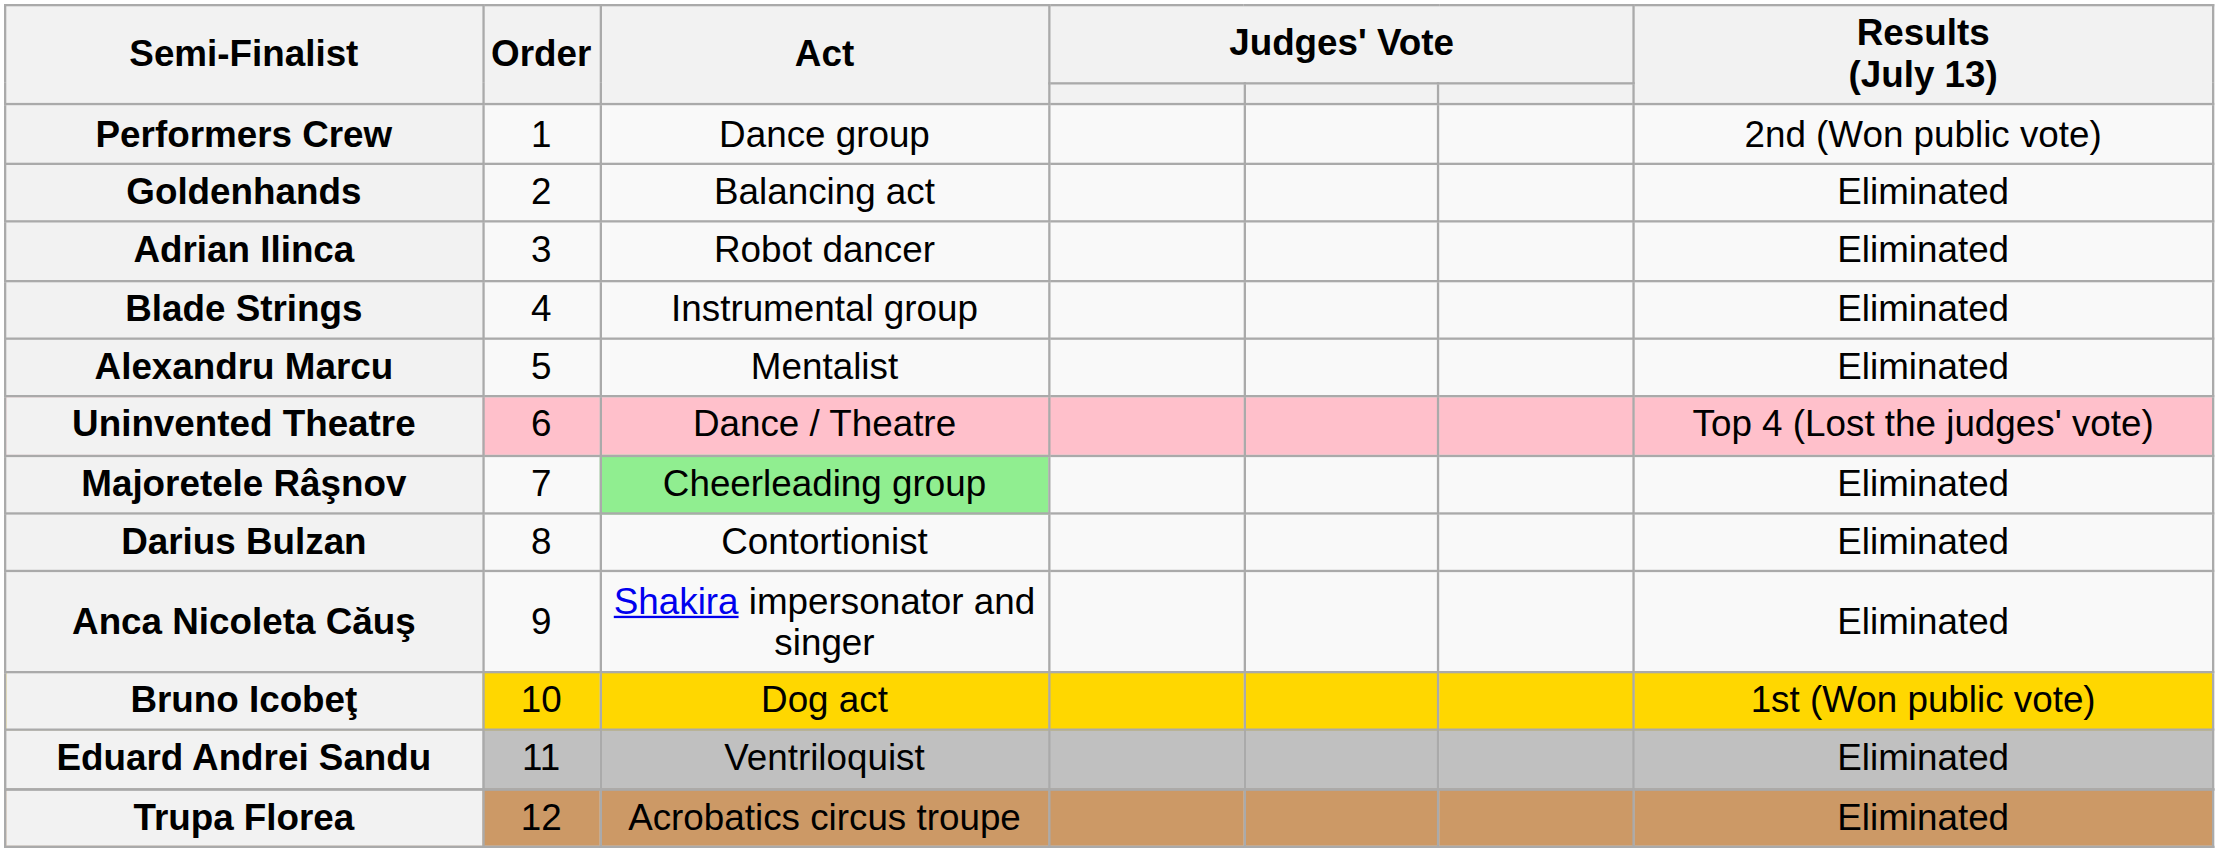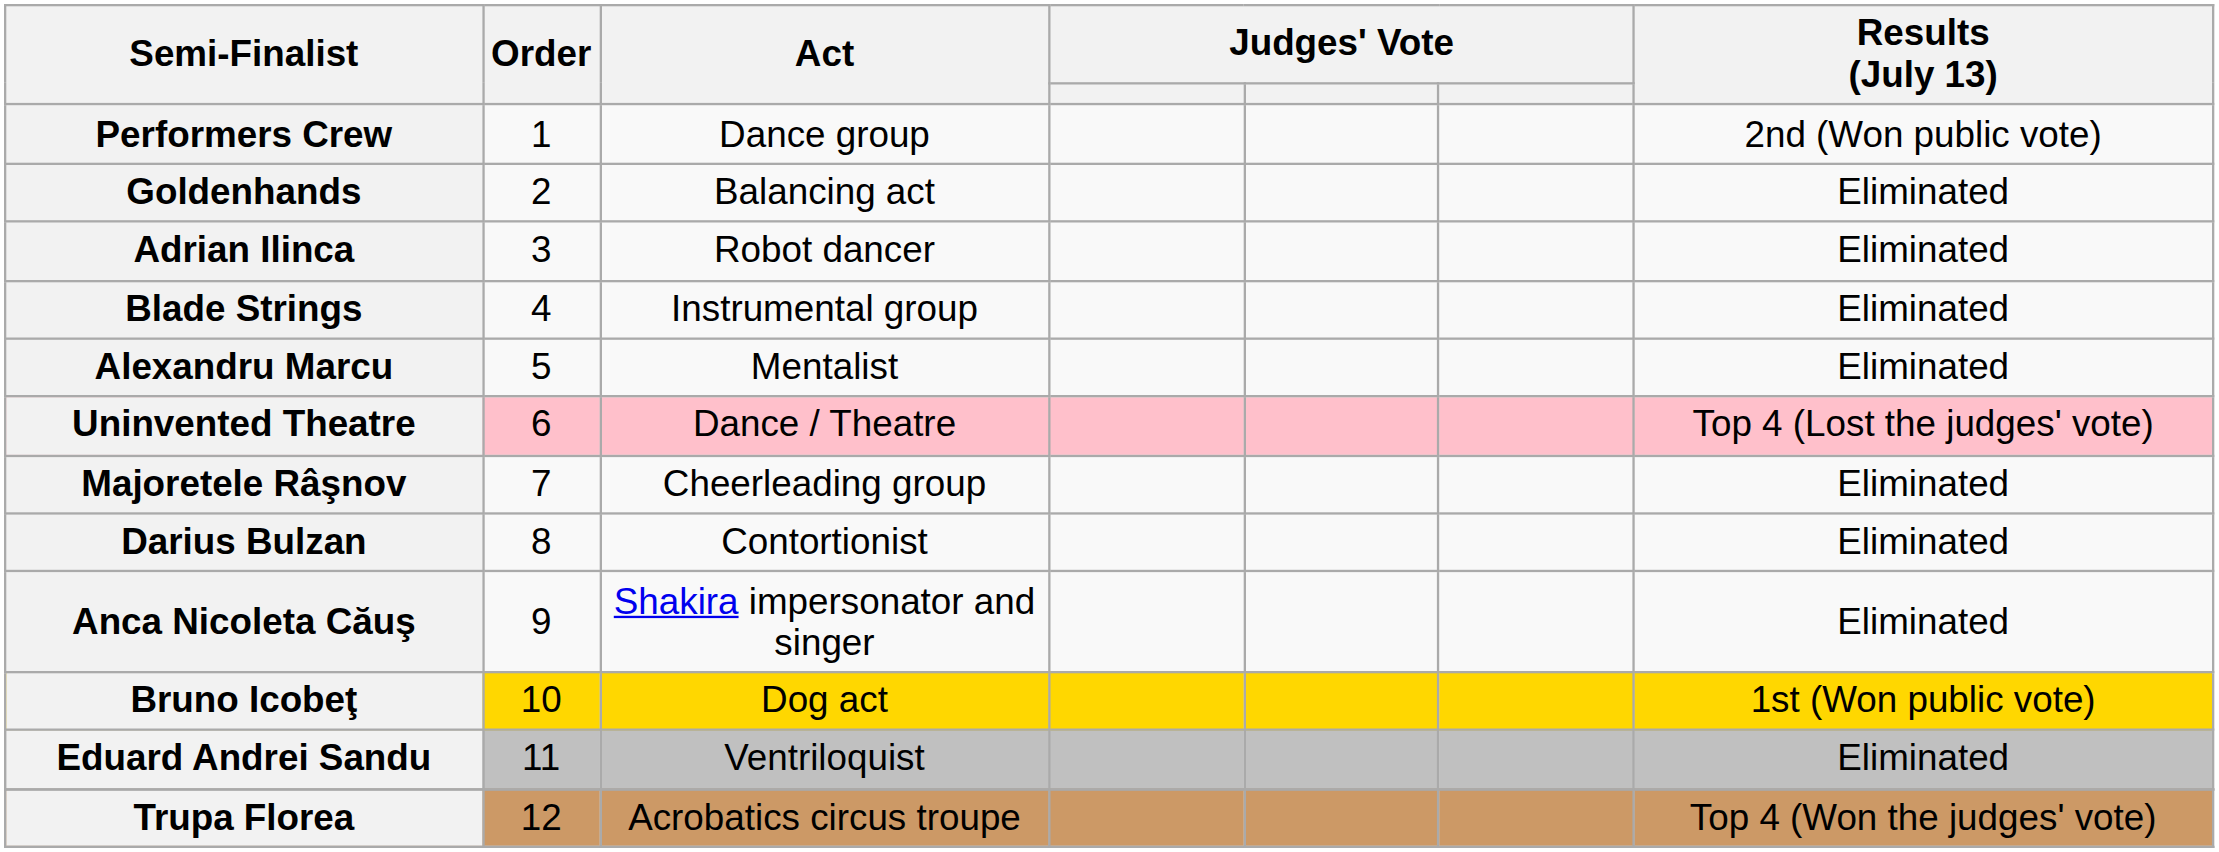 <table class="wikitable plainrowheaders sortable" style="text-align:center" width="76%;">
 <tr>
 <th scope="col" rowspan="2" class="unsortable" style="width:17em;">Semi-Finalist</th>
 <th scope="col" rowspan="2" style="width:1em;">Order</th>
 <th scope="col" rowspan="2" class="unsortable" style="width:16em;">Act</th>
 <th scope="col" colspan="3" class="unsortable" style="width:24em;">Judges' Vote</th>
 <th scope="col" rowspan="2" style="width:23em;">Results <br> (July 13)</th>
 </tr>
 <tr>
 <th scope="col" class="unsortable" style="width:6em;"></th>
 <th scope="col" class="unsortable" style="width:6em;"></th>
 <th scope="col" class="unsortable" style="width:6em;"></th>
 </tr>
 <tr>
 <th scope="row">Performers Crew</th>
 <td>1</td>
 <td>Dance group</td>
 <td></td>
 <td></td>
 <td></td>
 <td>2nd (Won public vote)</td>
 </tr>
 <tr>
 <th scope="row">Goldenhands</th>
 <td>2</td>
 <td>Balancing act</td>
 <td></td>
 <td></td>
 <td></td>
 <td>Eliminated</td>
 </tr>
 <tr>
 <th scope="row">Adrian Ilinca</th>
 <td>3</td>
 <td>Robot dancer</td>
 <td></td>
 <td></td>
 <td></td>
 <td>Eliminated</td>
 </tr>
 <tr>
 <th scope="row">Blade Strings</th>
 <td>4</td>
 <td>Instrumental group</td>
 <td></td>
 <td></td>
 <td></td>
 <td>Eliminated</td>
 </tr>
 <tr>
 <th scope="row">Alexandru Marcu</th>
 <td>5</td>
 <td>Mentalist</td>
 <td></td>
 <td></td>
 <td></td>
 <td>Eliminated</td>
 </tr>
 <tr style="background:pink;">
 <th scope="row">Uninvented Theatre</th>
 <td>6</td>
 <td>Dance / Theatre</td>
 <td></td>
 <td></td>
 <td></td>
 <td>Top 4 (Lost the judges' vote)</td>
 </tr>
 <tr>
 <th scope="row">Majoretele Râşnov</th>
 <td>7</td>
-<td style="background: lightgreen;">Cheerleading group</td>
+<td>Cheerleading group</td>
 <td></td>
 <td></td>
 <td></td>
 <td>Eliminated</td>
 </tr>
 <tr>
 <th scope="row">Darius Bulzan</th>
 <td>8</td>
 <td>Contortionist</td>
 <td></td>
 <td></td>
 <td></td>
 <td>Eliminated</td>
 </tr>
 <tr>
 <th scope="row">Anca Nicoleta Căuş</th>
 <td>9</td>
 <td><a href='#'>Shakira</a> impersonator and singer</td>
 <td></td>
 <td></td>
 <td></td>
 <td>Eliminated</td>
 </tr>
 <tr style="background:gold;">
 <th scope="row">Bruno Icobeţ</th>
 <td>10</td>
 <td>Dog act</td>
 <td></td>
 <td></td>
 <td></td>
 <td>1st (Won public vote)</td>
 </tr>
 <tr style="background:silver;">
 <th scope="row">Eduard Andrei Sandu</th>
 <td>11</td>
 <td>Ventriloquist</td>
 <td></td>
 <td></td>
 <td></td>
 <td>Eliminated</td>
 </tr>
 <tr>
 </tr>
 <tr style="background:#c96;">
 <th scope="row">Trupa Florea</th>
 <td>12</td>
 <td>Acrobatics circus troupe</td>
 <td></td>
 <td></td>
 <td></td>
-<td>Eliminated</td>
+<td>Top 4 (Won the judges' vote)</td>
 </tr>
 <tr>
 </tr>
 </table>
